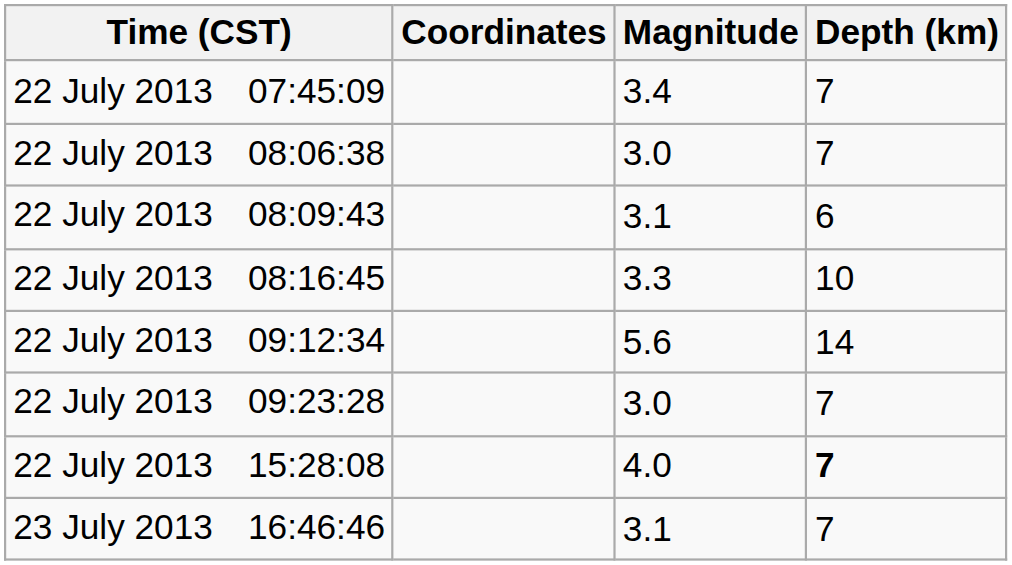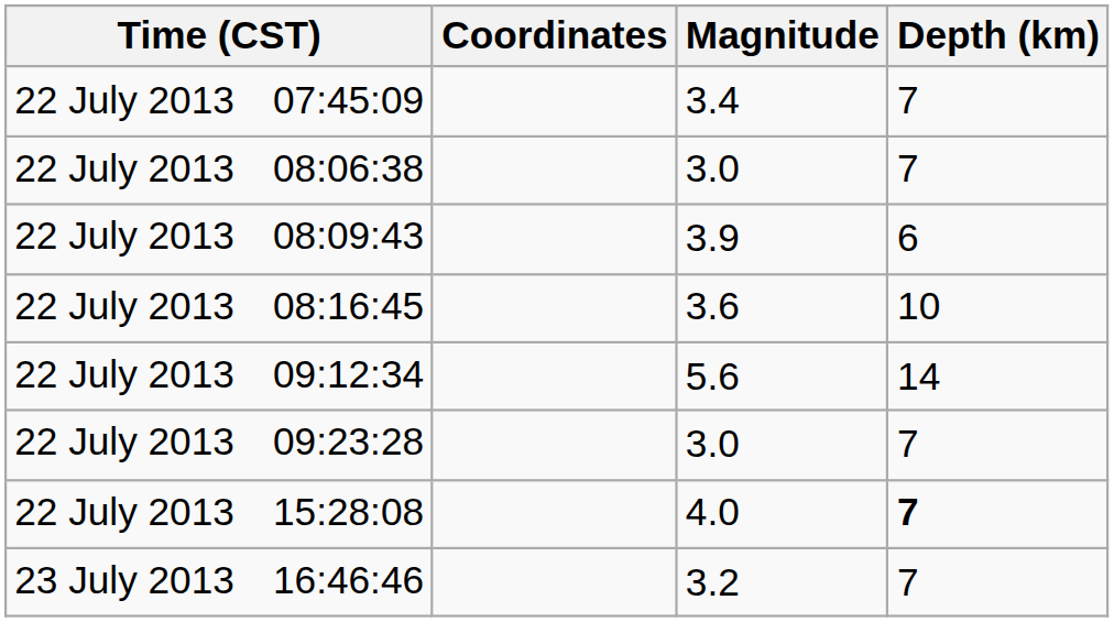 <table class="wikitable sortable">
 <tr>
 <th>Time (CST)</th>
 <th>Coordinates</th>
 <th>Magnitude</th>
 <th>Depth (km)</th>
 </tr>
 <tr>
 <td>22 July 2013　07:45:09</td>
 <td></td>
 <td>3.4</td>
 <td>7</td>
 </tr>
 <tr>
 <td>22 July 2013　08:06:38</td>
 <td></td>
 <td>3.0</td>
 <td>7</td>
 </tr>
 <tr>
 <td>22 July 2013　08:09:43</td>
 <td></td>
-<td>3.1</td>
+<td>3.9</td>
 <td>6</td>
 </tr>
 <tr>
 <td>22 July 2013　08:16:45</td>
 <td></td>
-<td>3.3</td>
+<td>3.6</td>
 <td>10</td>
 </tr>
 <tr>
 <td>22 July 2013　09:12:34</td>
 <td></td>
 <td>5.6</td>
 <td>14</td>
 </tr>
 <tr>
 <td>22 July 2013　09:23:28</td>
 <td></td>
 <td>3.0</td>
 <td>7</td>
 </tr>
 <tr>
 <td>22 July 2013　15:28:08</td>
 <td></td>
 <td>4.0</td>
 <td><strong>7</strong></td>
 </tr>
 <tr>
 <td>23 July 2013　16:46:46</td>
 <td></td>
-<td>3.1</td>
+<td>3.2</td>
 <td>7</td>
 </tr>
 </table>
